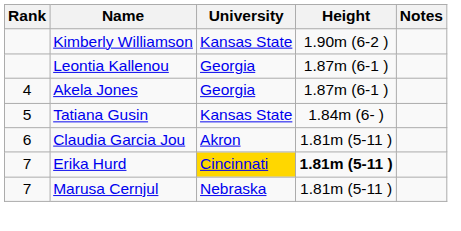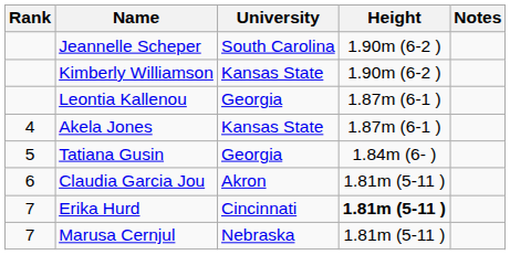 <table class="wikitable sortable" style="text-align:center">
 <tr>
 <th>Rank</th>
 <th>Name</th>
 <th>University</th>
 <th>Height</th>
 <th>Notes</th>
+</tr>
+<tr>
+<td></td>
+<td align=left><a href='#'>Jeannelle Scheper</a> </td>
+<td align=left><a href='#'>South Carolina</a></td>
+<td>1.90m (6-2 )</td>
+<td></td>
 </tr>
 <tr>
 <td></td>
 <td align=left><a href='#'>Kimberly Williamson</a></td>
 <td align=left><a href='#'>Kansas State</a></td>
 <td>1.90m (6-2 )</td>
 <td></td>
 </tr>
 <tr>
 <td></td>
 <td align=left><a href='#'>Leontia Kallenou</a> </td>
 <td align=left><a href='#'>Georgia</a></td>
 <td>1.87m (6-1 )</td>
 <td></td>
 </tr>
 <tr>
 <td>4</td>
 <td align=left><a href='#'>Akela Jones</a> </td>
-<td align=left><a href='#'>Georgia</a></td>
+<td align=left><a href='#'>Kansas State</a></td>
 <td>1.87m (6-1 )</td>
 <td></td>
 </tr>
 <tr>
 <td>5</td>
 <td align=left><a href='#'>Tatiana Gusin</a></td>
-<td align=left><a href='#'>Kansas State</a></td>
+<td align=left><a href='#'>Georgia</a></td>
 <td>1.84m (6- )</td>
 <td></td>
 </tr>
 <tr>
 <td>6</td>
 <td align=left><a href='#'>Claudia Garcia Jou</a> </td>
 <td align="left"><a href='#'>Akron</a></td>
 <td>1.81m (5-11 )</td>
 <td></td>
 </tr>
 <tr>
 <td>7</td>
 <td align=left><a href='#'>Erika Hurd</a></td>
-<td align="left" style="background: gold;"><a href='#'>Cincinnati</a></td>
+<td align="left"><a href='#'>Cincinnati</a></td>
 <td><strong>1.81m (5-11 )</strong></td>
 <td></td>
 </tr>
 <tr>
 <td>7</td>
 <td align=left><a href='#'>Marusa Cernjul</a></td>
 <td align=left><a href='#'>Nebraska</a></td>
 <td>1.81m (5-11 )</td>
 <td></td>
 </tr>
 </table>
